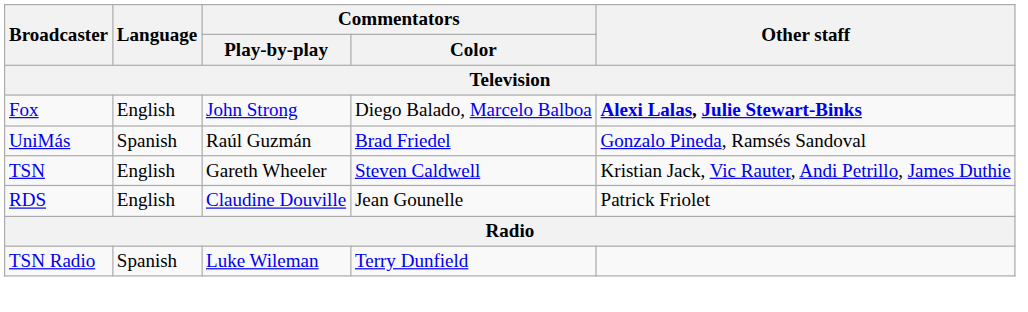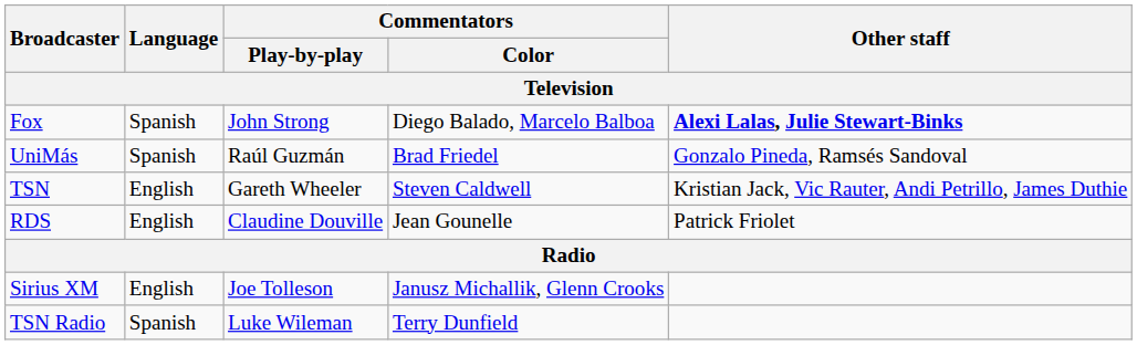 <table class="wikitable">
 <tr>
 <th rowspan=2>Broadcaster</th>
 <th rowspan=2>Language</th>
 <th colspan=2>Commentators</th>
 <th rowspan=2>Other staff</th>
 </tr>
 <tr>
 <th>Play-by-play</th>
 <th>Color</th>
 </tr>
 <tr>
 <th colspan=5>Television</th>
 </tr>
 <tr>
 <td> <a href='#'>Fox</a></td>
-<td>English</td>
+<td>Spanish</td>
 <td><a href='#'>John Strong</a></td>
 <td>Diego Balado, <a href='#'>Marcelo Balboa</a></td>
 <td><strong><a href='#'>Alexi Lalas</a>, <a href='#'>Julie Stewart-Binks</a></strong></td>
 </tr>
 <tr>
 <td> <a href='#'>UniMás</a></td>
 <td>Spanish</td>
 <td>Raúl Guzmán</td>
 <td><a href='#'>Brad Friedel</a></td>
 <td><a href='#'>Gonzalo Pineda</a>, Ramsés Sandoval</td>
 </tr>
 <tr>
 <td> <a href='#'>TSN</a></td>
 <td>English</td>
 <td>Gareth Wheeler</td>
 <td><a href='#'>Steven Caldwell</a></td>
 <td>Kristian Jack, <a href='#'>Vic Rauter</a>, <a href='#'>Andi Petrillo</a>, <a href='#'>James Duthie</a></td>
 </tr>
 <tr>
 <td> <a href='#'>RDS</a></td>
 <td>English</td>
 <td><a href='#'>Claudine Douville</a></td>
 <td>Jean Gounelle</td>
 <td>Patrick Friolet</td>
 </tr>
 <tr>
 <th colspan=5>Radio</th>
 </tr>
 <tr>
+<td> <a href='#'>Sirius XM</a></td>
+<td>English</td>
+<td><a href='#'>Joe Tolleson</a></td>
+<td><a href='#'>Janusz Michallik</a>, <a href='#'>Glenn Crooks</a></td>
+<td></td>
+</tr>
+<tr>
 <td> <a href='#'>TSN Radio</a></td>
 <td>Spanish</td>
 <td><a href='#'>Luke Wileman</a></td>
 <td><a href='#'>Terry Dunfield</a></td>
 <td></td>
 </tr>
 </table>
